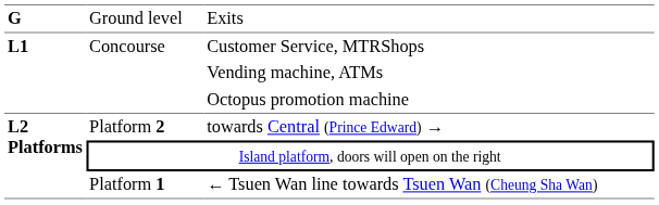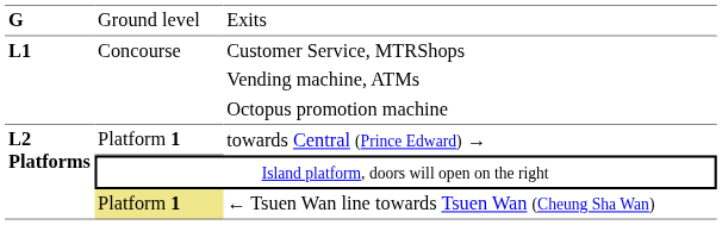 <table border=0 cellspacing=0 cellpadding=3>
 <tr>
 <td style="border-bottom:solid 1px gray;border-top:solid 1px gray;width:50px;vertical-align:top;"><strong>G</strong></td>
 <td style="border-top:solid 1px gray;border-bottom:solid 1px gray;width:100px;vertical-align:top;">Ground level</td>
 <td style="border-top:solid 1px gray;border-bottom:solid 1px gray;width:400px;vertical-align:top;">Exits</td>
 </tr>
 <tr>
 <td style="border-bottom:solid 1px gray;vertical-align:top;" rowspan=3><strong>L1</strong></td>
 <td style="border-bottom:solid 1px gray;vertical-align:top;" rowspan=3>Concourse</td>
 <td>Customer Service, MTRShops</td>
 </tr>
 <tr>
 <td>Vending machine, ATMs</td>
 </tr>
 <tr>
 <td style="border-bottom:solid 1px gray;">Octopus promotion machine</td>
 </tr>
 <tr>
 <td style="border-bottom:solid 1px gray;vertical-align:top;" rowspan=3><strong>L2<br>Platforms</strong></td>
-<td>Platform <span><strong>2</strong></span></td>
+<td style="border-bottom:solid 1px gray;">Platform <span><strong>1</strong></span></td>
 <td>  towards <a href='#'>Central</a> <small>(<a href='#'>Prince Edward</a>)</small> →</td>
 </tr>
 <tr>
 <td style="border-top:solid 2px black;border-right:solid 2px black;border-left:solid 2px black;border-bottom:solid 2px black;text-align:center;" colspan=2><small><a href='#'>Island platform</a>, doors will open on the right</small></td>
 </tr>
 <tr>
-<td style="border-bottom:solid 1px gray;">Platform <span><strong>1</strong></span></td>
+<td style="background: khaki; border-bottom:solid 1px gray;">Platform <span><strong>1</strong></span></td>
 <td style="border-bottom:solid 1px gray;">←  Tsuen Wan line towards <a href='#'>Tsuen Wan</a> <small>(<a href='#'>Cheung Sha Wan</a>)</small></td>
 </tr>
 </table>
